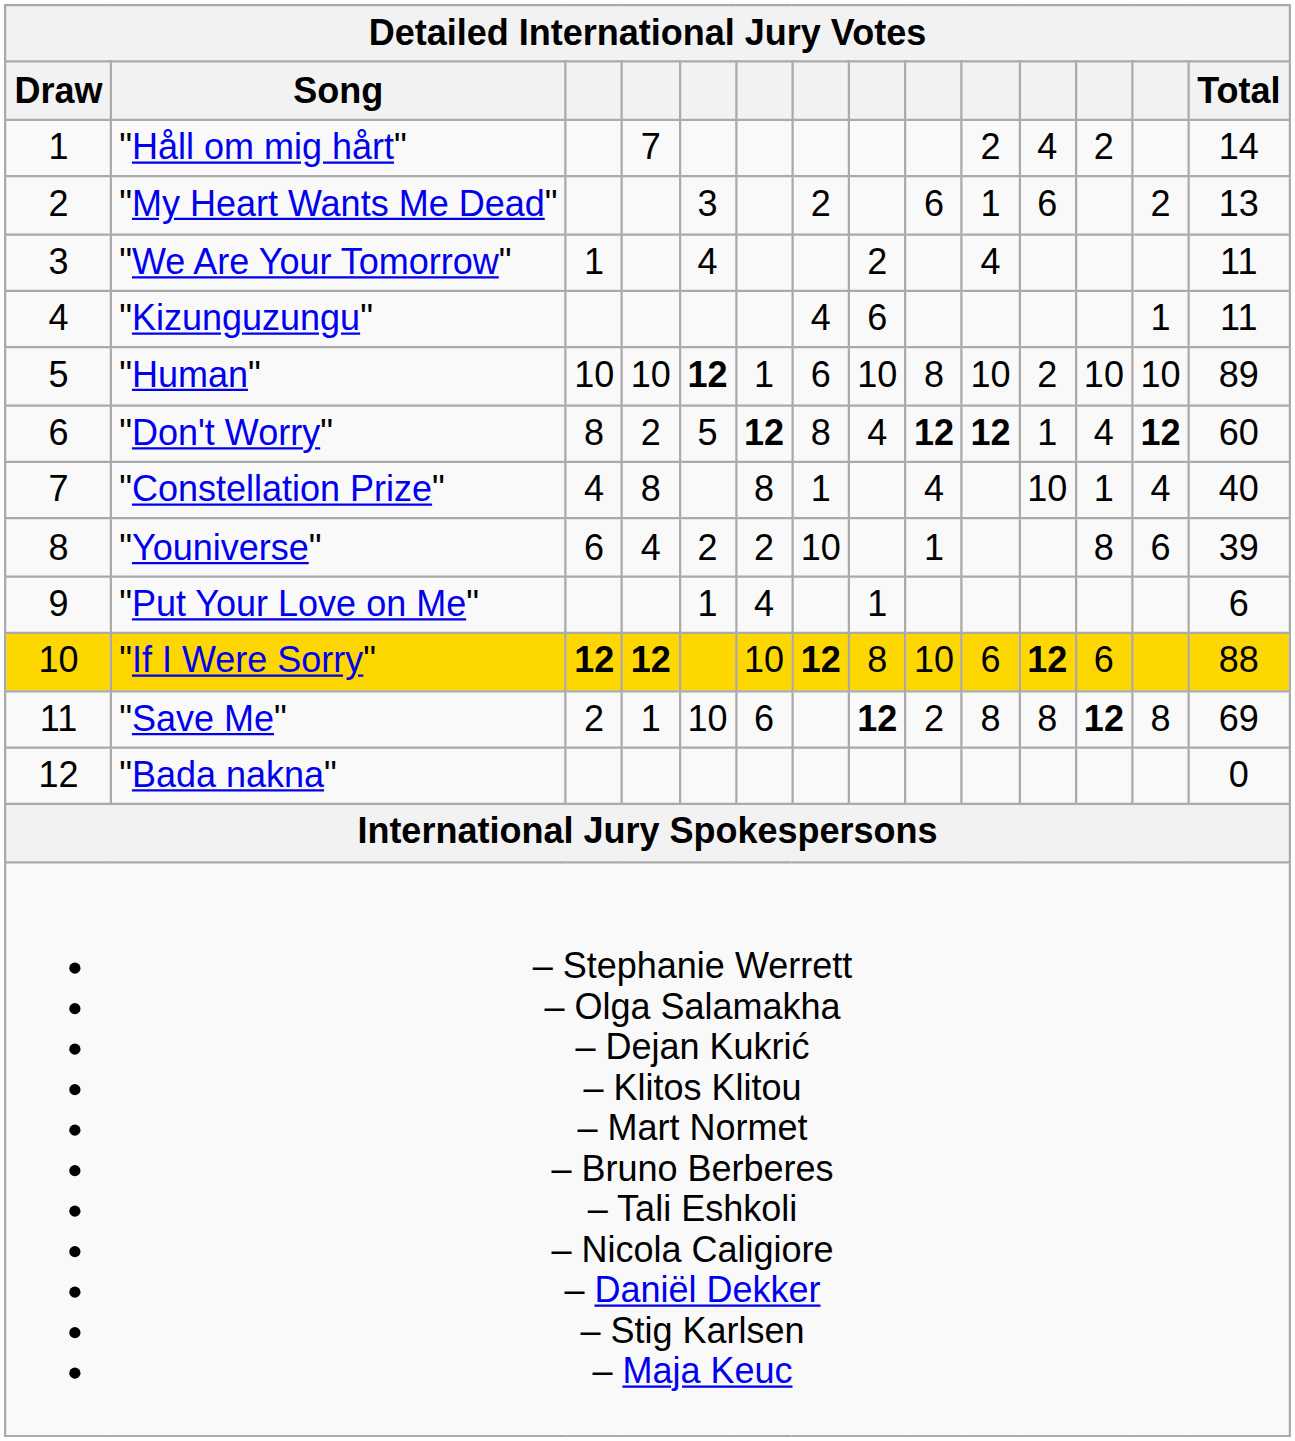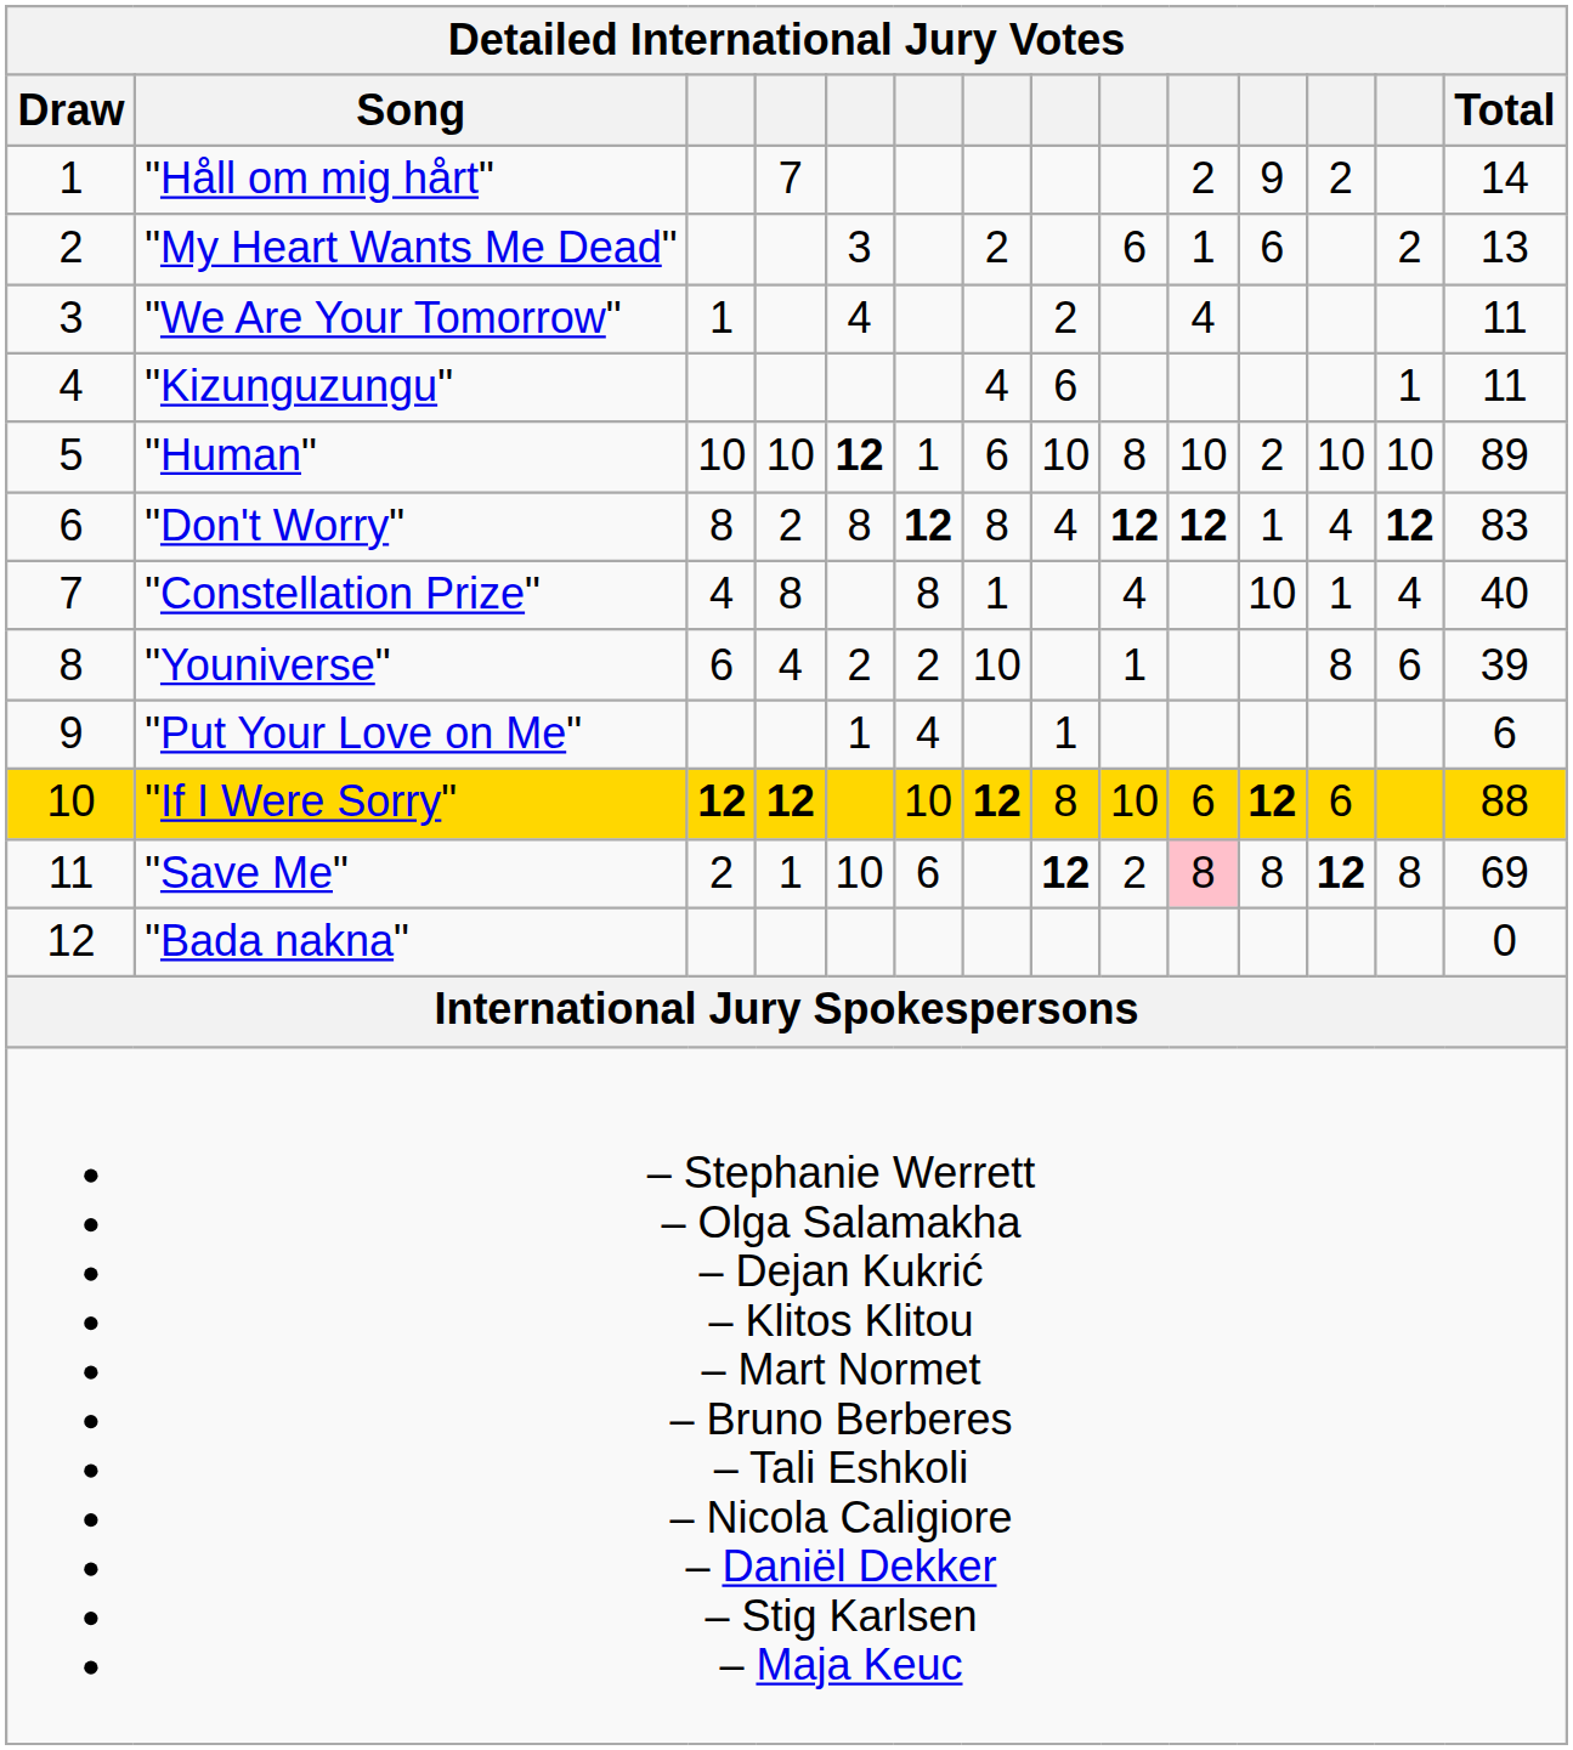 <table class="sortable wikitable" style="margin: 1em auto 1em auto; text-align:center;">
 <tr>
 <th colspan=14>Detailed International Jury Votes</th>
 </tr>
 <tr>
 <th>Draw</th>
 <th>Song</th>
 <th></th>
 <th></th>
 <th></th>
 <th></th>
 <th></th>
 <th></th>
 <th></th>
 <th></th>
 <th></th>
 <th></th>
 <th></th>
 <th>Total</th>
 </tr>
 <tr>
 <td>1</td>
 <td align=left>"<a href='#'>Håll om mig hårt</a>"</td>
 <td></td>
 <td>7</td>
 <td></td>
 <td></td>
 <td></td>
 <td></td>
 <td></td>
 <td>2</td>
-<td>4</td>
+<td>9</td>
 <td>2</td>
 <td></td>
 <td>14</td>
 </tr>
 <tr>
 <td>2</td>
 <td align=left>"<a href='#'>My Heart Wants Me Dead</a>"</td>
 <td></td>
 <td></td>
 <td>3</td>
 <td></td>
 <td>2</td>
 <td></td>
 <td>6</td>
 <td>1</td>
 <td>6</td>
 <td></td>
 <td>2</td>
 <td>13</td>
 </tr>
 <tr>
 <td>3</td>
 <td align=left>"<a href='#'>We Are Your Tomorrow</a>"</td>
 <td>1</td>
 <td></td>
 <td>4</td>
 <td></td>
 <td></td>
 <td>2</td>
 <td></td>
 <td>4</td>
 <td></td>
 <td></td>
 <td></td>
 <td>11</td>
 </tr>
 <tr>
 <td>4</td>
 <td align=left>"<a href='#'>Kizunguzungu</a>"</td>
 <td></td>
 <td></td>
 <td></td>
 <td></td>
 <td>4</td>
 <td>6</td>
 <td></td>
 <td></td>
 <td></td>
 <td></td>
 <td>1</td>
 <td>11</td>
 </tr>
 <tr>
 <td>5</td>
 <td align=left>"<a href='#'>Human</a>"</td>
 <td>10</td>
 <td>10</td>
 <td><strong>12</strong></td>
 <td>1</td>
 <td>6</td>
 <td>10</td>
 <td>8</td>
 <td>10</td>
 <td>2</td>
 <td>10</td>
 <td>10</td>
 <td>89</td>
 </tr>
 <tr>
 <td>6</td>
 <td align=left>"<a href='#'>Don't Worry</a>"</td>
 <td>8</td>
 <td>2</td>
-<td>5</td>
+<td>8</td>
 <td><strong>12</strong></td>
 <td>8</td>
 <td>4</td>
 <td><strong>12</strong></td>
 <td><strong>12</strong></td>
 <td>1</td>
 <td>4</td>
 <td><strong>12</strong></td>
-<td>60</td>
+<td>83</td>
 </tr>
 <tr>
 <td>7</td>
 <td align=left>"<a href='#'>Constellation Prize</a>"</td>
 <td>4</td>
 <td>8</td>
 <td></td>
 <td>8</td>
 <td>1</td>
 <td></td>
 <td>4</td>
 <td></td>
 <td>10</td>
 <td>1</td>
 <td>4</td>
 <td>40</td>
 </tr>
 <tr>
 <td>8</td>
 <td align=left>"<a href='#'>Youniverse</a>"</td>
 <td>6</td>
 <td>4</td>
 <td>2</td>
 <td>2</td>
 <td>10</td>
 <td></td>
 <td>1</td>
 <td></td>
 <td></td>
 <td>8</td>
 <td>6</td>
 <td>39</td>
 </tr>
 <tr>
 <td>9</td>
 <td align=left>"<a href='#'>Put Your Love on Me</a>"</td>
 <td></td>
 <td></td>
 <td>1</td>
 <td>4</td>
 <td></td>
 <td>1</td>
 <td></td>
 <td></td>
 <td></td>
 <td></td>
 <td></td>
 <td>6</td>
 </tr>
 <tr style="background: gold;">
 <td>10</td>
 <td align=left>"<a href='#'>If I Were Sorry</a>"</td>
 <td><strong>12</strong></td>
 <td><strong>12</strong></td>
 <td></td>
 <td>10</td>
 <td><strong>12</strong></td>
 <td>8</td>
 <td>10</td>
 <td>6</td>
 <td><strong>12</strong></td>
 <td>6</td>
 <td></td>
 <td>88</td>
 </tr>
 <tr>
 <td>11</td>
 <td align=left>"<a href='#'>Save Me</a>"</td>
 <td>2</td>
 <td>1</td>
 <td>10</td>
 <td>6</td>
 <td></td>
 <td><strong>12</strong></td>
 <td>2</td>
-<td>8</td>
+<td style="background: pink;">8</td>
 <td>8</td>
 <td><strong>12</strong></td>
 <td>8</td>
 <td>69</td>
 </tr>
 <tr>
 <td>12</td>
 <td align=left>"<a href='#'>Bada nakna</a>"</td>
 <td></td>
 <td></td>
 <td></td>
 <td></td>
 <td></td>
 <td></td>
 <td></td>
 <td></td>
 <td></td>
 <td></td>
 <td></td>
 <td>0</td>
 </tr>
 <tr class="sortbottom">
 <th colspan=14>International Jury Spokespersons</th>
 </tr>
 <tr class="sortbottom">
 <td colspan="14"><br><ul><li> – Stephanie Werrett</li><li> – Olga Salamakha</li><li> – Dejan Kukrić</li><li> – Klitos Klitou</li><li> – Mart Normet</li><li> – Bruno Berberes</li><li> – Tali Eshkoli</li><li> – Nicola Caligiore</li><li> – <a href='#'>Daniël Dekker</a></li><li> – Stig Karlsen</li><li> – <a href='#'>Maja Keuc</a></li></ul></td>
 </tr>
 </table>
